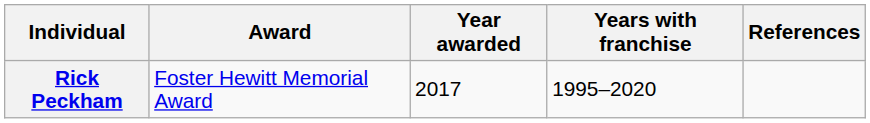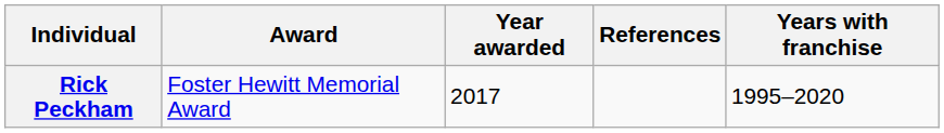 <table class="wikitable sortable" width="75%">
 <tr>
 <th scope="col">Individual</th>
 <th scope="col">Award</th>
 <th scope="col">Year awarded</th>
+<th scope="col" class="unsortable">References</th>
 <th scope="col">Years with franchise</th>
-<th scope="col" class="unsortable">References</th>
 </tr>
 <tr>
 <th scope="row"><a href='#'>Rick Peckham</a></th>
 <td><a href='#'>Foster Hewitt Memorial Award</a></td>
 <td>2017</td>
+<td></td>
 <td>1995–2020</td>
-<td></td>
 </tr>
 </table>
